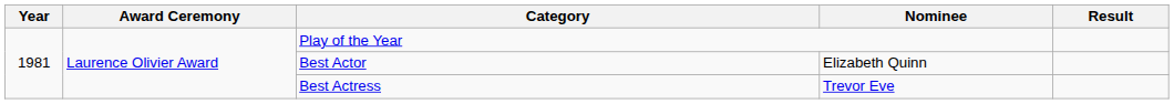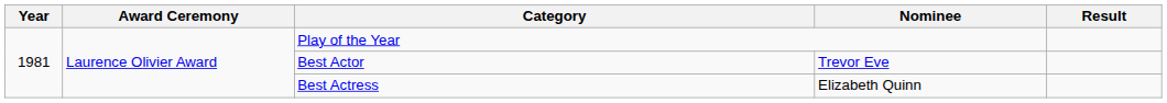 <table class="wikitable" width="80%">
 <tr>
 <th width="5%">Year</th>
 <th width="20%">Award Ceremony</th>
 <th width="45%">Category</th>
 <th width="20%">Nominee</th>
 <th width="10%">Result</th>
 </tr>
 <tr>
 <td rowspan="3" align="center">1981</td>
 <td rowspan="3"><a href='#'>Laurence Olivier Award</a></td>
 <td colspan="2"><a href='#'>Play of the Year</a></td>
 <td></td>
 </tr>
 <tr>
 <td><a href='#'>Best Actor</a></td>
-<td>Elizabeth Quinn</td>
+<td><a href='#'>Trevor Eve</a></td>
 <td></td>
 </tr>
 <tr>
 <td><a href='#'>Best Actress</a></td>
-<td><a href='#'>Trevor Eve</a></td>
+<td>Elizabeth Quinn</td>
 <td></td>
 </tr>
 </table>
